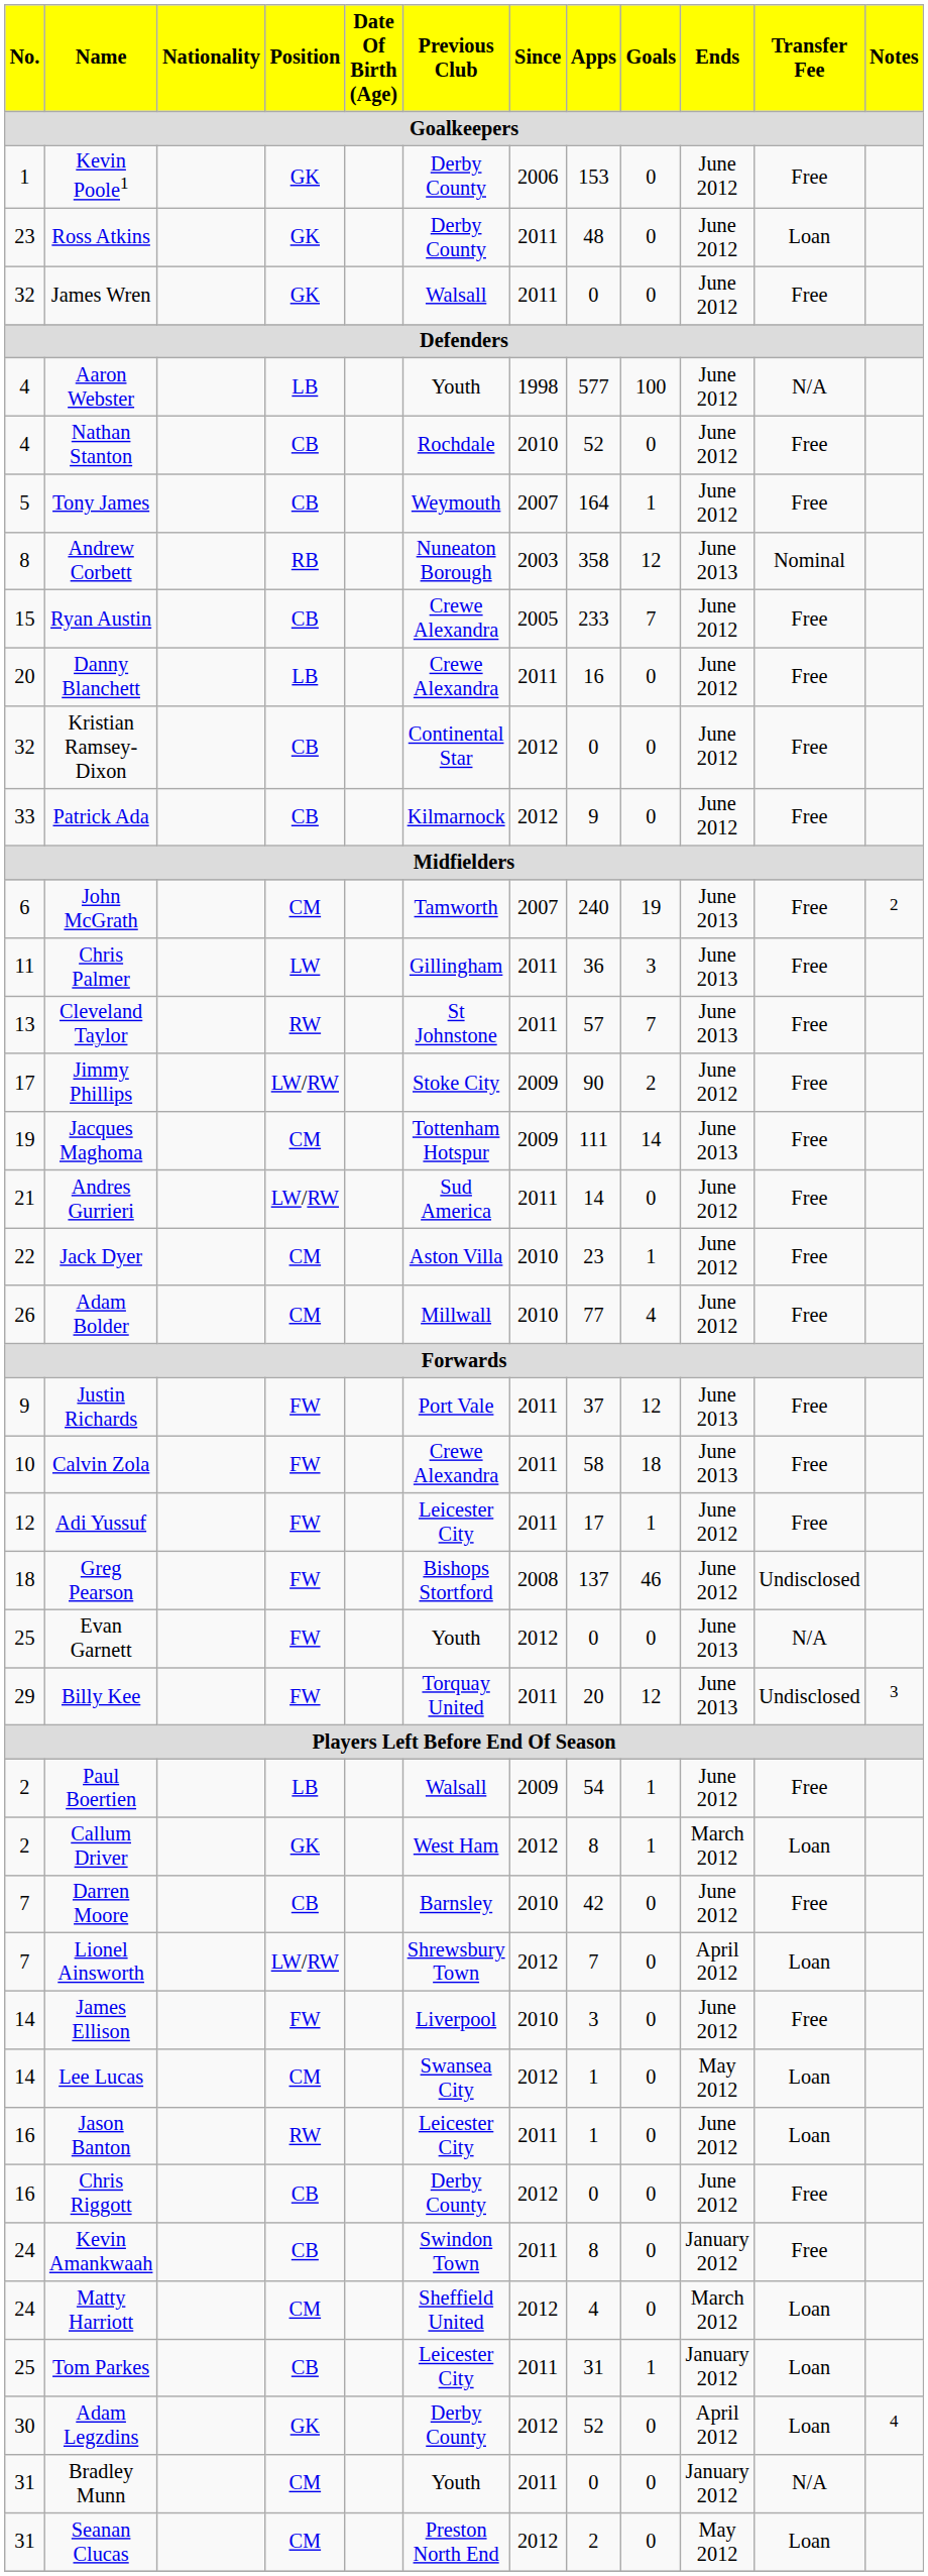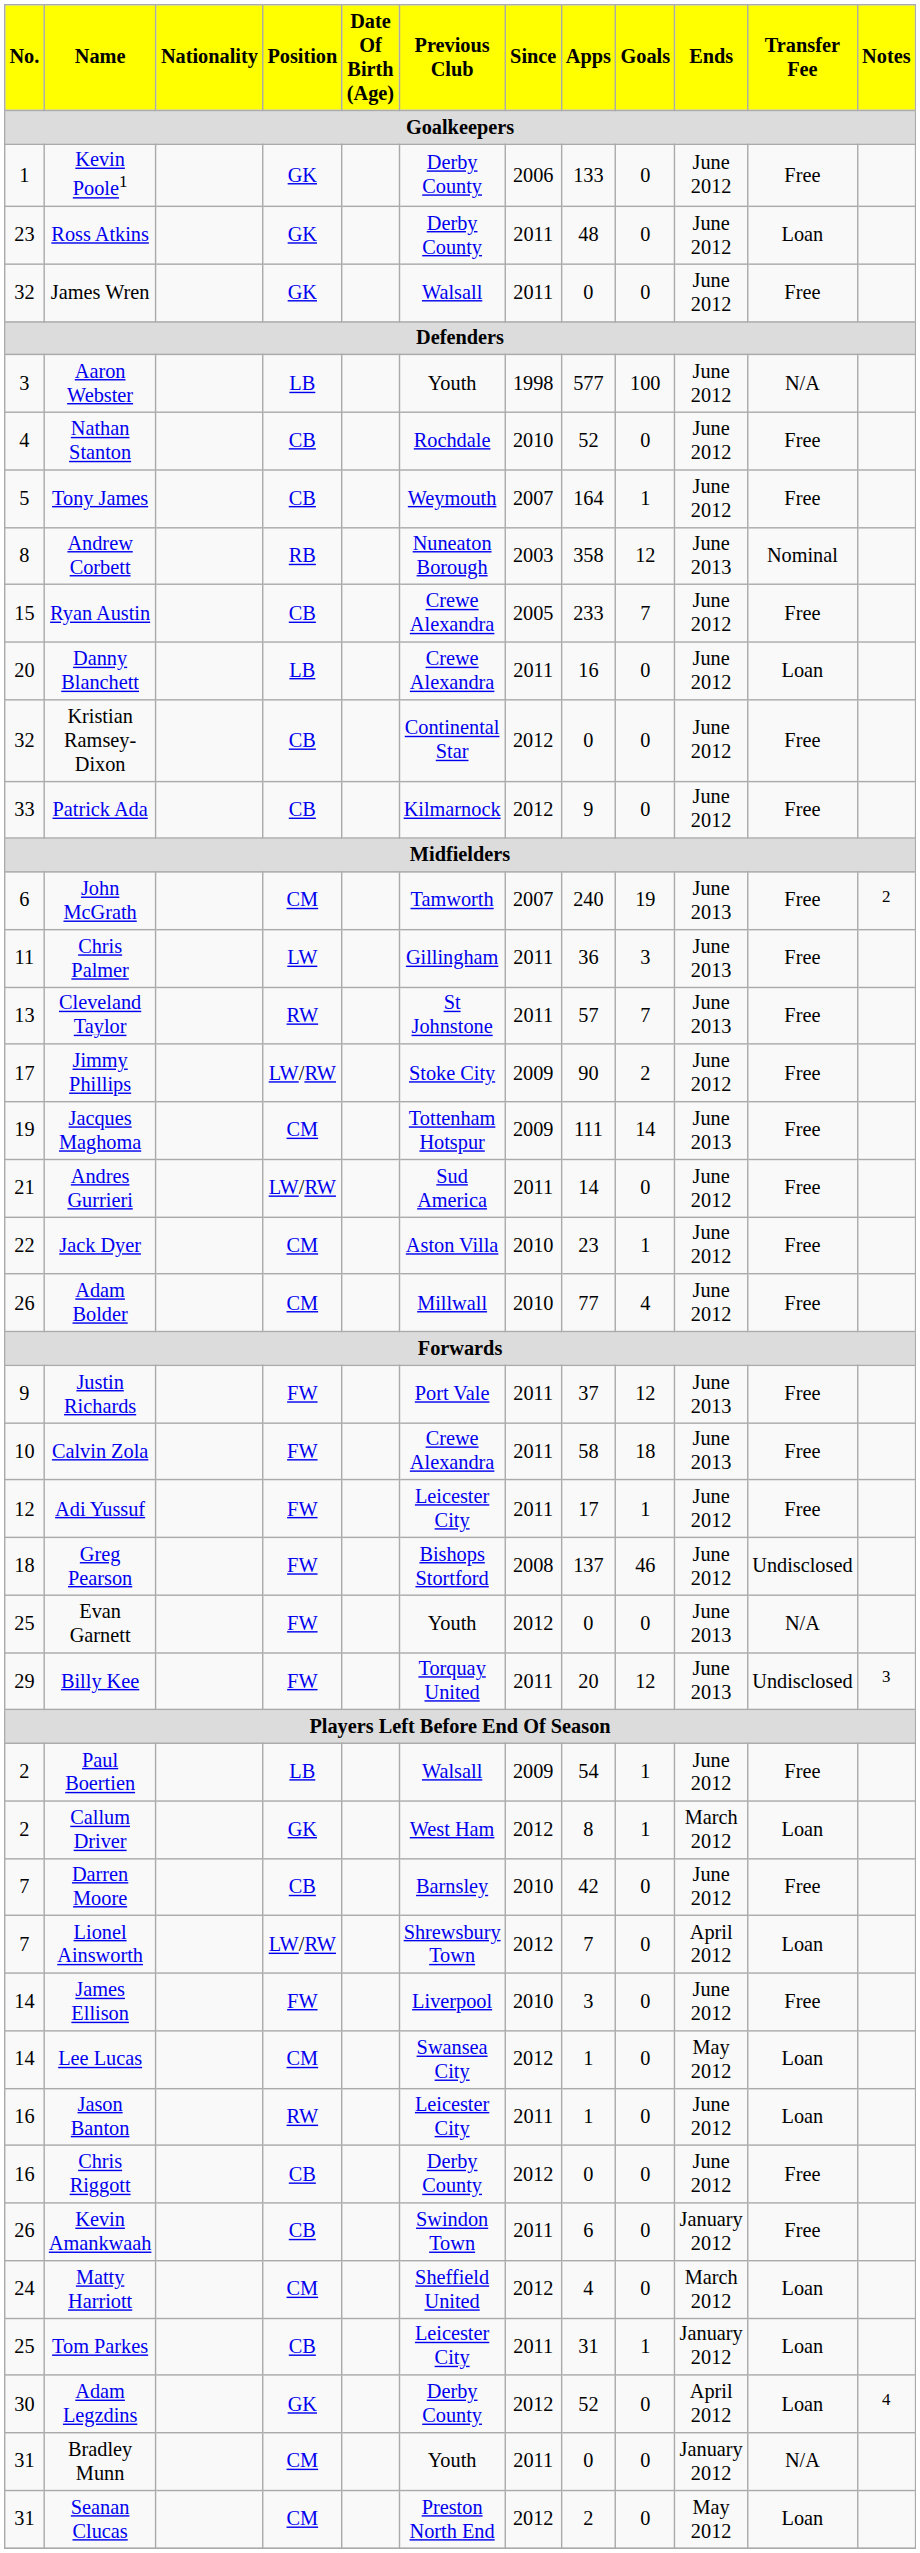 <table class="wikitable" style="text-align: center; font-size:90%" width=80%>
 <tr>
 <th style="background: yellow; color:black" align=right>No.</th>
 <th style="background: yellow; color:black" align=right>Name</th>
 <th style="background: yellow; color:black" align=right>Nationality</th>
 <th style="background: yellow; color:black" align=right>Position</th>
 <th style="background: yellow; color:black" align=right>Date Of Birth (Age)</th>
 <th style="background: yellow; color:black" align=right>Previous Club</th>
 <th style="background: yellow; color:black" align=right>Since</th>
 <th style="background: yellow; color:black" align=right>Apps</th>
 <th style="background: yellow; color:black" align=right>Goals</th>
 <th style="background: yellow; color:black" align=right>Ends</th>
 <th style="background: yellow; color:black" align=right>Transfer Fee</th>
 <th style="background: yellow; color:black" align=right>Notes</th>
 </tr>
 <tr>
 <th colspan=12 style="background: #DCDCDC" align=right>Goalkeepers</th>
 </tr>
 <tr>
 <td>1</td>
 <td><a href='#'>Kevin Poole</a><sup>1</sup></td>
 <td></td>
 <td><a href='#'>GK</a></td>
 <td></td>
 <td><a href='#'>Derby County</a></td>
 <td>2006</td>
-<td>153</td>
+<td>133</td>
 <td>0</td>
 <td>June 2012</td>
 <td>Free</td>
 <td></td>
 </tr>
 <tr>
 <td>23</td>
 <td><a href='#'>Ross Atkins</a></td>
 <td></td>
 <td><a href='#'>GK</a></td>
 <td></td>
 <td><a href='#'>Derby County</a></td>
 <td>2011</td>
 <td>48</td>
 <td>0</td>
 <td>June 2012</td>
 <td>Loan</td>
 <td></td>
 </tr>
 <tr>
 <td>32</td>
 <td>James Wren</td>
 <td></td>
 <td><a href='#'>GK</a></td>
 <td></td>
 <td><a href='#'>Walsall</a></td>
 <td>2011</td>
 <td>0</td>
 <td>0</td>
 <td>June 2012</td>
 <td>Free</td>
 <td></td>
 </tr>
 <tr>
 <th colspan=12 style="background: #DCDCDC" align=right>Defenders</th>
 </tr>
 <tr>
-<td>4</td>
+<td>3</td>
 <td><a href='#'>Aaron Webster</a></td>
 <td></td>
 <td><a href='#'>LB</a></td>
 <td></td>
 <td>Youth</td>
 <td>1998</td>
 <td>577</td>
 <td>100</td>
 <td>June 2012</td>
 <td>N/A</td>
 <td></td>
 </tr>
 <tr>
 <td>4</td>
 <td><a href='#'>Nathan Stanton</a></td>
 <td></td>
 <td><a href='#'>CB</a></td>
 <td></td>
 <td><a href='#'>Rochdale</a></td>
 <td>2010</td>
 <td>52</td>
 <td>0</td>
 <td>June 2012</td>
 <td>Free</td>
 <td></td>
 </tr>
 <tr>
 <td>5</td>
 <td><a href='#'>Tony James</a></td>
 <td></td>
 <td><a href='#'>CB</a></td>
 <td></td>
 <td><a href='#'>Weymouth</a></td>
 <td>2007</td>
 <td>164</td>
 <td>1</td>
 <td>June 2012</td>
 <td>Free</td>
 <td></td>
 </tr>
 <tr>
 <td>8</td>
 <td><a href='#'>Andrew Corbett</a></td>
 <td></td>
 <td><a href='#'>RB</a></td>
 <td></td>
 <td><a href='#'>Nuneaton Borough</a></td>
 <td>2003</td>
 <td>358</td>
 <td>12</td>
 <td>June 2013</td>
 <td>Nominal</td>
 <td></td>
 </tr>
 <tr>
 <td>15</td>
 <td><a href='#'>Ryan Austin</a></td>
 <td></td>
 <td><a href='#'>CB</a></td>
 <td></td>
 <td><a href='#'>Crewe Alexandra</a></td>
 <td>2005</td>
 <td>233</td>
 <td>7</td>
 <td>June 2012</td>
 <td>Free</td>
 <td></td>
 </tr>
 <tr>
 <td>20</td>
 <td><a href='#'>Danny Blanchett</a></td>
 <td></td>
 <td><a href='#'>LB</a></td>
 <td></td>
 <td><a href='#'>Crewe Alexandra</a></td>
 <td>2011</td>
 <td>16</td>
 <td>0</td>
 <td>June 2012</td>
-<td>Free</td>
+<td>Loan</td>
 <td></td>
 </tr>
 <tr>
 <td>32</td>
 <td>Kristian Ramsey-Dixon</td>
 <td></td>
 <td><a href='#'>CB</a></td>
 <td></td>
 <td><a href='#'>Continental Star</a></td>
 <td>2012</td>
 <td>0</td>
 <td>0</td>
 <td>June 2012</td>
 <td>Free</td>
 <td></td>
 </tr>
 <tr>
 <td>33</td>
 <td><a href='#'>Patrick Ada</a></td>
 <td></td>
 <td><a href='#'>CB</a></td>
 <td></td>
 <td><a href='#'>Kilmarnock</a></td>
 <td>2012</td>
 <td>9</td>
 <td>0</td>
 <td>June 2012</td>
 <td>Free</td>
 <td></td>
 </tr>
 <tr>
 <th colspan=12 style="background: #DCDCDC" align=right>Midfielders</th>
 </tr>
 <tr>
 <td>6</td>
 <td><a href='#'>John McGrath</a></td>
 <td></td>
 <td><a href='#'>CM</a></td>
 <td></td>
 <td><a href='#'>Tamworth</a></td>
 <td>2007</td>
 <td>240</td>
 <td>19</td>
 <td>June 2013</td>
 <td>Free</td>
 <td><sup>2</sup></td>
 </tr>
 <tr>
 <td>11</td>
 <td><a href='#'>Chris Palmer</a></td>
 <td></td>
 <td><a href='#'>LW</a></td>
 <td></td>
 <td><a href='#'>Gillingham</a></td>
 <td>2011</td>
 <td>36</td>
 <td>3</td>
 <td>June 2013</td>
 <td>Free</td>
 <td></td>
 </tr>
 <tr>
 <td>13</td>
 <td><a href='#'>Cleveland Taylor</a></td>
 <td></td>
 <td><a href='#'>RW</a></td>
 <td></td>
 <td><a href='#'>St Johnstone</a></td>
 <td>2011</td>
 <td>57</td>
 <td>7</td>
 <td>June 2013</td>
 <td>Free</td>
 <td></td>
 </tr>
 <tr>
 <td>17</td>
 <td><a href='#'>Jimmy Phillips</a></td>
 <td></td>
 <td><a href='#'>LW</a>/<a href='#'>RW</a></td>
 <td></td>
 <td><a href='#'>Stoke City</a></td>
 <td>2009</td>
 <td>90</td>
 <td>2</td>
 <td>June 2012</td>
 <td>Free</td>
 <td></td>
 </tr>
 <tr>
 <td>19</td>
 <td><a href='#'>Jacques Maghoma</a></td>
 <td></td>
 <td><a href='#'>CM</a></td>
 <td></td>
 <td><a href='#'>Tottenham Hotspur</a></td>
 <td>2009</td>
 <td>111</td>
 <td>14</td>
 <td>June 2013</td>
 <td>Free</td>
 <td></td>
 </tr>
 <tr>
 <td>21</td>
 <td><a href='#'>Andres Gurrieri</a></td>
 <td></td>
 <td><a href='#'>LW</a>/<a href='#'>RW</a></td>
 <td></td>
 <td><a href='#'>Sud America</a></td>
 <td>2011</td>
 <td>14</td>
 <td>0</td>
 <td>June 2012</td>
 <td>Free</td>
 <td></td>
 </tr>
 <tr>
 <td>22</td>
 <td><a href='#'>Jack Dyer</a></td>
 <td></td>
 <td><a href='#'>CM</a></td>
 <td></td>
 <td><a href='#'>Aston Villa</a></td>
 <td>2010</td>
 <td>23</td>
 <td>1</td>
 <td>June 2012</td>
 <td>Free</td>
 <td></td>
 </tr>
 <tr>
 <td>26</td>
 <td><a href='#'>Adam Bolder</a></td>
 <td></td>
 <td><a href='#'>CM</a></td>
 <td></td>
 <td><a href='#'>Millwall</a></td>
 <td>2010</td>
 <td>77</td>
 <td>4</td>
 <td>June 2012</td>
 <td>Free</td>
 <td></td>
 </tr>
 <tr>
 <th colspan=12 style="background: #DCDCDC" align=right>Forwards</th>
 </tr>
 <tr>
 <td>9</td>
 <td><a href='#'>Justin Richards</a></td>
 <td></td>
 <td><a href='#'>FW</a></td>
 <td></td>
 <td><a href='#'>Port Vale</a></td>
 <td>2011</td>
 <td>37</td>
 <td>12</td>
 <td>June 2013</td>
 <td>Free</td>
 <td></td>
 </tr>
 <tr>
 <td>10</td>
 <td><a href='#'>Calvin Zola</a></td>
 <td></td>
 <td><a href='#'>FW</a></td>
 <td></td>
 <td><a href='#'>Crewe Alexandra</a></td>
 <td>2011</td>
 <td>58</td>
 <td>18</td>
 <td>June 2013</td>
 <td>Free</td>
 <td></td>
 </tr>
 <tr>
 <td>12</td>
 <td><a href='#'>Adi Yussuf</a></td>
 <td></td>
 <td><a href='#'>FW</a></td>
 <td></td>
 <td><a href='#'>Leicester City</a></td>
 <td>2011</td>
 <td>17</td>
 <td>1</td>
 <td>June 2012</td>
 <td>Free</td>
 <td></td>
 </tr>
 <tr>
 <td>18</td>
 <td><a href='#'>Greg Pearson</a></td>
 <td></td>
 <td><a href='#'>FW</a></td>
 <td></td>
 <td><a href='#'>Bishops Stortford</a></td>
 <td>2008</td>
 <td>137</td>
 <td>46</td>
 <td>June 2012</td>
 <td>Undisclosed</td>
 <td></td>
 </tr>
 <tr>
 <td>25</td>
 <td>Evan Garnett</td>
 <td></td>
 <td><a href='#'>FW</a></td>
 <td></td>
 <td>Youth</td>
 <td>2012</td>
 <td>0</td>
 <td>0</td>
 <td>June 2013</td>
 <td>N/A</td>
 <td></td>
 </tr>
 <tr>
 <td>29</td>
 <td><a href='#'>Billy Kee</a></td>
 <td></td>
 <td><a href='#'>FW</a></td>
 <td></td>
 <td><a href='#'>Torquay United</a></td>
 <td>2011</td>
 <td>20</td>
 <td>12</td>
 <td>June 2013</td>
 <td>Undisclosed</td>
 <td><sup>3</sup></td>
 </tr>
 <tr>
 <th colspan=12 style="background: #DCDCDC" align=right>Players Left Before End Of Season</th>
 </tr>
 <tr>
 <td>2</td>
 <td><a href='#'>Paul Boertien</a></td>
 <td></td>
 <td><a href='#'>LB</a></td>
 <td></td>
 <td><a href='#'>Walsall</a></td>
 <td>2009</td>
 <td>54</td>
 <td>1</td>
 <td>June 2012</td>
 <td>Free</td>
 <td></td>
 </tr>
 <tr>
 <td>2</td>
 <td><a href='#'>Callum Driver</a></td>
 <td></td>
 <td><a href='#'>GK</a></td>
 <td></td>
 <td><a href='#'>West Ham</a></td>
 <td>2012</td>
 <td>8</td>
 <td>1</td>
 <td>March 2012</td>
 <td>Loan</td>
 <td></td>
 </tr>
 <tr>
 <td>7</td>
 <td><a href='#'>Darren Moore</a></td>
 <td></td>
 <td><a href='#'>CB</a></td>
 <td></td>
 <td><a href='#'>Barnsley</a></td>
 <td>2010</td>
 <td>42</td>
 <td>0</td>
 <td>June 2012</td>
 <td>Free</td>
 <td></td>
 </tr>
 <tr>
 <td>7</td>
 <td><a href='#'>Lionel Ainsworth</a></td>
 <td></td>
 <td><a href='#'>LW</a>/<a href='#'>RW</a></td>
 <td></td>
 <td><a href='#'>Shrewsbury Town</a></td>
 <td>2012</td>
 <td>7</td>
 <td>0</td>
 <td>April 2012</td>
 <td>Loan</td>
 <td></td>
 </tr>
 <tr>
 <td>14</td>
 <td><a href='#'>James Ellison</a></td>
 <td></td>
 <td><a href='#'>FW</a></td>
 <td></td>
 <td><a href='#'>Liverpool</a></td>
 <td>2010</td>
 <td>3</td>
 <td>0</td>
 <td>June 2012</td>
 <td>Free</td>
 <td></td>
 </tr>
 <tr>
 <td>14</td>
 <td><a href='#'>Lee Lucas</a></td>
 <td></td>
 <td><a href='#'>CM</a></td>
 <td></td>
 <td><a href='#'>Swansea City</a></td>
 <td>2012</td>
 <td>1</td>
 <td>0</td>
 <td>May 2012</td>
 <td>Loan</td>
 <td></td>
 </tr>
 <tr>
 <td>16</td>
 <td><a href='#'>Jason Banton</a></td>
 <td></td>
 <td><a href='#'>RW</a></td>
 <td></td>
 <td><a href='#'>Leicester City</a></td>
 <td>2011</td>
 <td>1</td>
 <td>0</td>
 <td>June 2012</td>
 <td>Loan</td>
 <td></td>
 </tr>
 <tr>
 <td>16</td>
 <td><a href='#'>Chris Riggott</a></td>
 <td></td>
 <td><a href='#'>CB</a></td>
 <td></td>
 <td><a href='#'>Derby County</a></td>
 <td>2012</td>
 <td>0</td>
 <td>0</td>
 <td>June 2012</td>
 <td>Free</td>
 <td></td>
 </tr>
 <tr>
-<td>24</td>
+<td>26</td>
 <td><a href='#'>Kevin Amankwaah</a></td>
 <td></td>
 <td><a href='#'>CB</a></td>
 <td></td>
 <td><a href='#'>Swindon Town</a></td>
 <td>2011</td>
-<td>8</td>
+<td>6</td>
 <td>0</td>
 <td>January 2012</td>
 <td>Free</td>
 <td></td>
 </tr>
 <tr>
 <td>24</td>
 <td><a href='#'>Matty Harriott</a></td>
 <td></td>
 <td><a href='#'>CM</a></td>
 <td></td>
 <td><a href='#'>Sheffield United</a></td>
 <td>2012</td>
 <td>4</td>
 <td>0</td>
 <td>March 2012</td>
 <td>Loan</td>
 <td></td>
 </tr>
 <tr>
 <td>25</td>
 <td><a href='#'>Tom Parkes</a></td>
 <td></td>
 <td><a href='#'>CB</a></td>
 <td></td>
 <td><a href='#'>Leicester City</a></td>
 <td>2011</td>
 <td>31</td>
 <td>1</td>
 <td>January 2012</td>
 <td>Loan</td>
 <td></td>
 </tr>
 <tr>
 <td>30</td>
 <td><a href='#'>Adam Legzdins</a></td>
 <td></td>
 <td><a href='#'>GK</a></td>
 <td></td>
 <td><a href='#'>Derby County</a></td>
 <td>2012</td>
 <td>52</td>
 <td>0</td>
 <td>April 2012</td>
 <td>Loan</td>
 <td><sup>4</sup></td>
 </tr>
 <tr>
 <td>31</td>
 <td>Bradley Munn</td>
 <td></td>
 <td><a href='#'>CM</a></td>
 <td></td>
 <td>Youth</td>
 <td>2011</td>
 <td>0</td>
 <td>0</td>
 <td>January 2012</td>
 <td>N/A</td>
 <td></td>
 </tr>
 <tr>
 <td>31</td>
 <td><a href='#'>Seanan Clucas</a></td>
 <td></td>
 <td><a href='#'>CM</a></td>
 <td></td>
 <td><a href='#'>Preston North End</a></td>
 <td>2012</td>
 <td>2</td>
 <td>0</td>
 <td>May 2012</td>
 <td>Loan</td>
 <td></td>
 </tr>
 <tr>
 </tr>
 </table>
